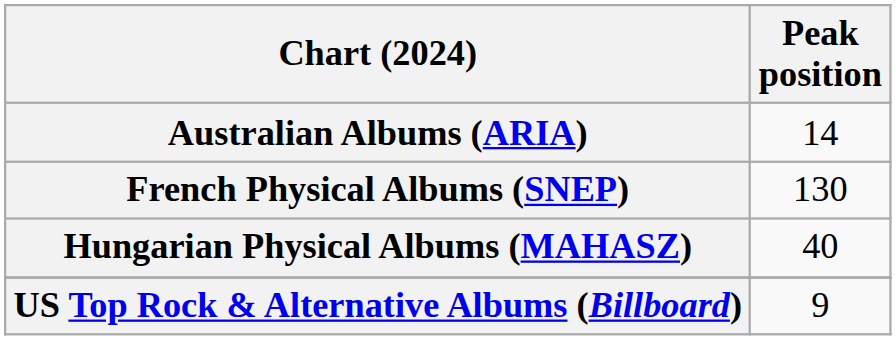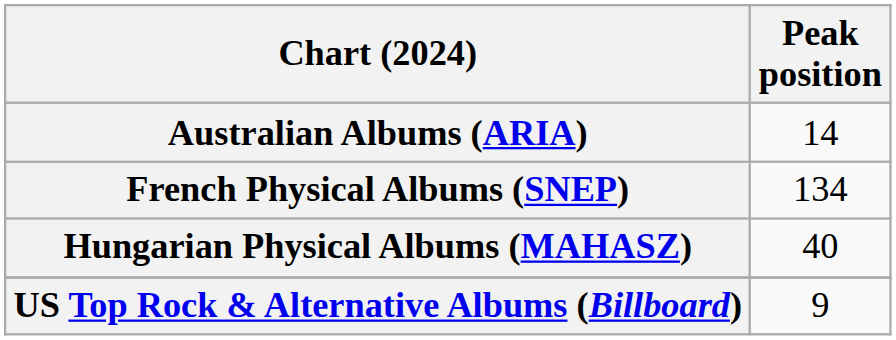 <table class="wikitable sortable plainrowheaders" style="text-align:center">
 <tr>
 <th scope="col">Chart (2024)</th>
 <th scope="col">Peak<br>position</th>
 </tr>
 <tr>
 <th scope="row">Australian Albums (<a href='#'>ARIA</a>)</th>
 <td>14</td>
 </tr>
 <tr>
 <th scope="row">French Physical Albums (<a href='#'>SNEP</a>)</th>
-<td>130</td>
+<td>134</td>
 </tr>
 <tr>
 <th scope="row">Hungarian Physical Albums (<a href='#'>MAHASZ</a>)</th>
 <td>40</td>
 </tr>
 <tr>
 </tr>
 <tr>
 </tr>
 <tr>
 </tr>
 <tr>
 <th scope="row">US <a href='#'>Top Rock & Alternative Albums</a> (<em><a href='#'>Billboard</a></em>)</th>
 <td>9</td>
 </tr>
 </table>
